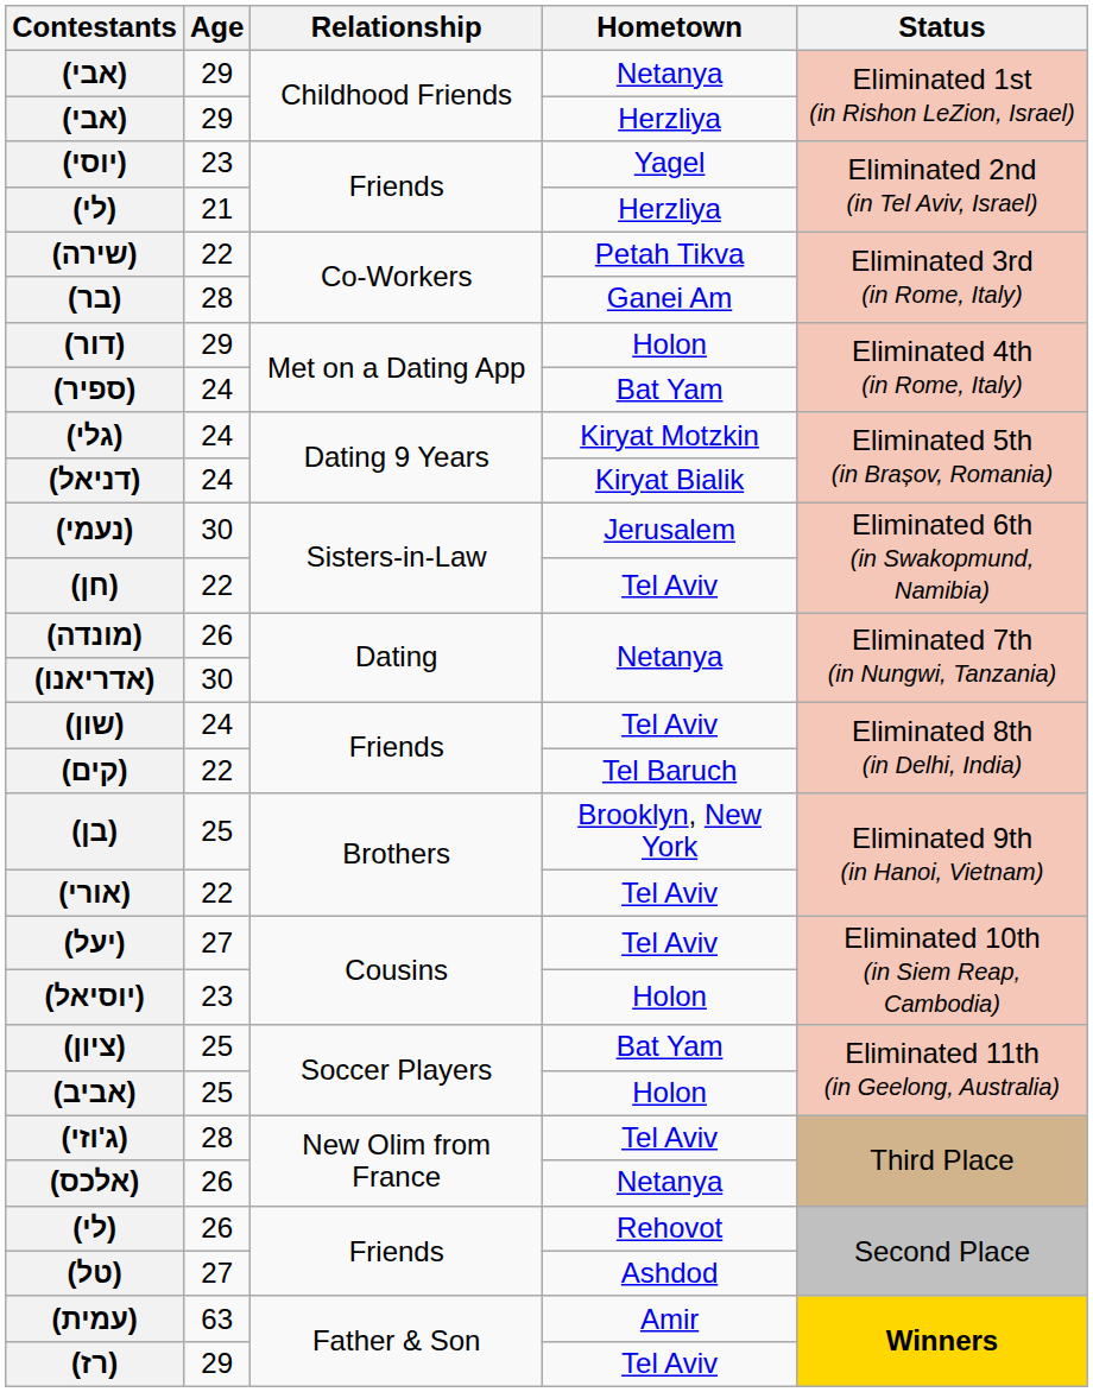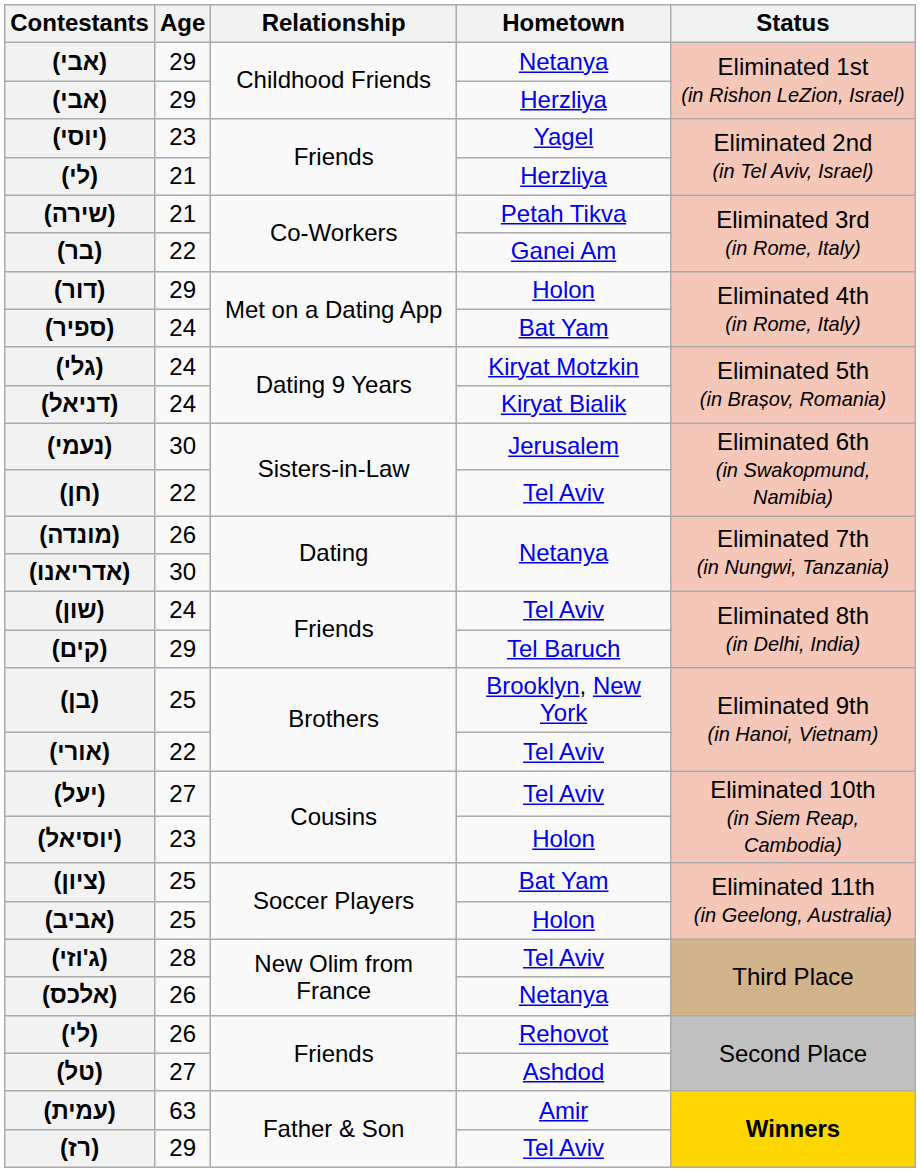 <table class="wikitable sortable" style="text-align:center;">
 <tr>
 <th scope="col">Contestants</th>
 <th scope="col">Age</th>
 <th class="unsortable" scope="col">Relationship</th>
 <th scope="col" class="unsortable">Hometown</th>
 <th scope="col">Status</th>
 </tr>
 <tr>
 <th scope="row"> (אבי)</th>
 <td>29</td>
 <td rowspan="2">Childhood Friends</td>
 <td><a href='#'>Netanya</a></td>
 <td rowspan="2" bgcolor="f4c7b8">Eliminated 1st<br><small><em>(in Rishon LeZion, Israel)</em></small></td>
 </tr>
 <tr>
 <th scope="row"> (אבי)</th>
 <td>29</td>
 <td><a href='#'>Herzliya</a></td>
 </tr>
 <tr>
 <th scope="row"> (יוסי)</th>
 <td>23</td>
 <td rowspan="2">Friends</td>
 <td><a href='#'>Yagel</a></td>
 <td rowspan="2" bgcolor="f4c7b8">Eliminated 2nd<br><small><em>(in Tel Aviv, Israel)</em></small></td>
 </tr>
 <tr>
 <th scope="row"> (לי)</th>
 <td>21</td>
 <td><a href='#'>Herzliya</a></td>
 </tr>
 <tr>
 <th scope="row"> (שירה)</th>
-<td>22</td>
+<td>21</td>
 <td rowspan="2">Co-Workers</td>
 <td><a href='#'>Petah Tikva</a></td>
 <td rowspan="2" bgcolor="f4c7b8">Eliminated 3rd<br><small><em>(in Rome, Italy)</em></small></td>
 </tr>
 <tr>
 <th scope="row"> (בר)</th>
-<td>28</td>
+<td>22</td>
 <td><a href='#'>Ganei Am</a></td>
 </tr>
 <tr>
 <th scope="row"> (דור)</th>
 <td>29</td>
 <td rowspan="2">Met on a Dating App</td>
 <td><a href='#'>Holon</a></td>
 <td rowspan="2" bgcolor="f4c7b8">Eliminated 4th<br><small><em>(in Rome, Italy)</em></small></td>
 </tr>
 <tr>
 <th scope="row"> (ספיר)</th>
 <td>24</td>
 <td><a href='#'>Bat Yam</a></td>
 </tr>
 <tr>
 <th scope="row"> (גלי)</th>
 <td>24</td>
 <td rowspan="2">Dating 9 Years</td>
 <td><a href='#'>Kiryat Motzkin</a></td>
 <td rowspan="2" bgcolor="f4c7b8">Eliminated 5th<br><small><em>(in Brașov, Romania)</em></small></td>
 </tr>
 <tr>
 <th scope="row"> (דניאל)</th>
 <td>24</td>
 <td><a href='#'>Kiryat Bialik</a></td>
 </tr>
 <tr>
 <th scope="row"> (נעמי)</th>
 <td>30</td>
 <td rowspan="2">Sisters-in-Law</td>
 <td><a href='#'>Jerusalem</a></td>
 <td rowspan="2" bgcolor="f4c7b8">Eliminated 6th<br><small><em>(in Swakopmund, Namibia)</em></small></td>
 </tr>
 <tr>
 <th scope="row"> (חן)</th>
 <td>22</td>
 <td><a href='#'>Tel Aviv</a></td>
 </tr>
 <tr>
 <th scope="row"> (מונדה)</th>
 <td>26</td>
 <td rowspan="2">Dating</td>
 <td rowspan="2"><a href='#'>Netanya</a></td>
 <td rowspan="2" bgcolor="f4c7b8">Eliminated 7th<br><small><em>(in Nungwi, Tanzania)</em></small></td>
 </tr>
 <tr>
 <th scope="row"> (אדריאנו)</th>
 <td>30</td>
 </tr>
 <tr>
 <th scope="row"> (שון)</th>
 <td>24</td>
 <td rowspan="2">Friends</td>
 <td><a href='#'>Tel Aviv</a></td>
 <td rowspan="2" bgcolor="f4c7b8">Eliminated 8th<br><small><em>(in Delhi, India)</em></small></td>
 </tr>
 <tr>
 <th scope="row"> (קים)</th>
-<td>22</td>
+<td>29</td>
 <td><a href='#'>Tel Baruch</a></td>
 </tr>
 <tr>
 <th scope="row"> (בן)</th>
 <td>25</td>
 <td rowspan="2">Brothers</td>
 <td><a href='#'>Brooklyn</a>, <a href='#'>New York</a></td>
 <td rowspan="2" bgcolor="f4c7b8">Eliminated 9th<br><small><em>(in Hanoi, Vietnam)</em></small></td>
 </tr>
 <tr>
 <th scope="row"> (אורי)</th>
 <td>22</td>
 <td><a href='#'>Tel Aviv</a></td>
 </tr>
 <tr>
 <th scope="row"> (יעל)</th>
 <td>27</td>
 <td rowspan="2">Cousins</td>
 <td><a href='#'>Tel Aviv</a></td>
 <td rowspan="2" bgcolor="f4c7b8">Eliminated 10th<br><small><em>(in Siem Reap, Cambodia)</em></small></td>
 </tr>
 <tr>
 <th scope="row"> (יוסיאל)</th>
 <td>23</td>
 <td><a href='#'>Holon</a></td>
 </tr>
 <tr>
 <th scope="row"> (ציון)</th>
 <td>25</td>
 <td rowspan="2">Soccer Players</td>
 <td><a href='#'>Bat Yam</a></td>
 <td rowspan="2" bgcolor="f4c7b8">Eliminated 11th<br><small><em>(in Geelong, Australia)</em></small></td>
 </tr>
 <tr>
 <th scope="row"> (אביב)</th>
 <td>25</td>
 <td><a href='#'>Holon</a></td>
 </tr>
 <tr>
 <th scope="row"> (ג'וזי)</th>
 <td>28</td>
 <td rowspan="2">New Olim from France</td>
 <td><a href='#'>Tel Aviv</a></td>
 <td rowspan="2" bgcolor="tan">Third Place</td>
 </tr>
 <tr>
 <th scope="row"> (אלכס)</th>
 <td>26</td>
 <td><a href='#'>Netanya</a></td>
 </tr>
 <tr>
 <th scope="row"> (לי)</th>
 <td>26</td>
 <td rowspan="2">Friends</td>
 <td><a href='#'>Rehovot</a></td>
 <td rowspan="2" bgcolor="silver">Second Place</td>
 </tr>
 <tr>
 <th scope="row"> (טל)</th>
 <td>27</td>
 <td><a href='#'>Ashdod</a></td>
 </tr>
 <tr>
 <th scope="row"> (עמית)</th>
 <td>63</td>
 <td rowspan="2">Father & Son</td>
 <td><a href='#'>Amir</a></td>
 <td rowspan="2" bgcolor="gold"><strong>Winners</strong></td>
 </tr>
 <tr>
 <th scope="row"> (רז)</th>
 <td>29</td>
 <td><a href='#'>Tel Aviv</a></td>
 </tr>
 </table>
